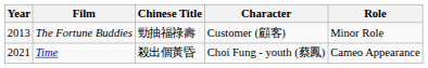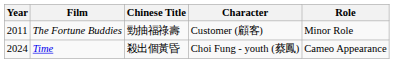 <table class="wikitable">
 <tr>
 <th>Year</th>
 <th>Film</th>
 <th>Chinese Title</th>
 <th>Character</th>
 <th>Role</th>
 </tr>
 <tr>
-<td>2013</td>
+<td>2011</td>
 <td><em>The Fortune Buddies</em></td>
 <td>勁抽福祿壽</td>
 <td>Customer (顧客)</td>
 <td>Minor Role</td>
 </tr>
 <tr>
-<td>2021</td>
+<td>2024</td>
 <td><em><a href='#'>Time</a></em></td>
 <td>殺出個黃昏</td>
 <td>Choi Fung - youth (蔡鳳)</td>
 <td>Cameo Appearance</td>
 </tr>
 </table>
